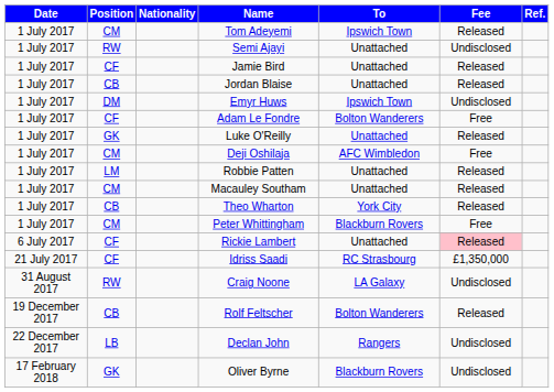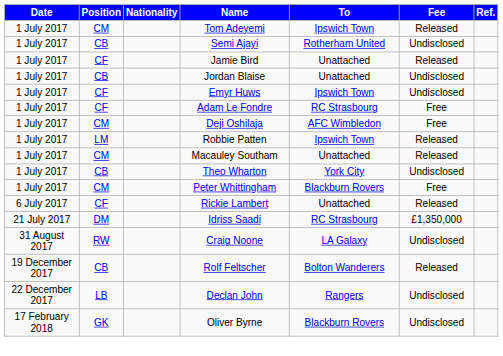 <table class="wikitable"  style="text-align:center; font-size:90%; ">
 <tr>
 <th style="background:#0000FF; color:white; width:100px;">Date</th>
 <th style="background:#0000FF; color:white; width:50px;">Position</th>
 <th style="background:#0000FF; color:white; width:50px;">Nationality</th>
 <th style="background:#0000FF; color:white; width:150px;">Name</th>
 <th style="background:#0000FF; color:white; width:150px;">To</th>
 <th style="background:#0000FF; color:white; width:100px;">Fee</th>
 <th style="background:#0000FF; color:white; width:25px;">Ref.</th>
 </tr>
 <tr>
 <td>1 July 2017</td>
 <td><a href='#'>CM</a></td>
 <td></td>
 <td><a href='#'>Tom Adeyemi</a></td>
 <td><a href='#'>Ipswich Town</a></td>
 <td>Released</td>
 <td></td>
 </tr>
 <tr>
 <td>1 July 2017</td>
-<td><a href='#'>RW</a></td>
+<td><a href='#'>CB</a></td>
 <td></td>
 <td><a href='#'>Semi Ajayi</a></td>
-<td>Unattached</td>
+<td><a href='#'>Rotherham United</a></td>
 <td>Undisclosed</td>
 <td></td>
 </tr>
 <tr>
 <td>1 July 2017</td>
 <td><a href='#'>CF</a></td>
 <td></td>
 <td>Jamie Bird</td>
 <td>Unattached</td>
 <td>Released</td>
 <td></td>
 </tr>
 <tr>
 <td>1 July 2017</td>
 <td><a href='#'>CB</a></td>
 <td></td>
 <td>Jordan Blaise</td>
 <td>Unattached</td>
-<td>Released</td>
+<td>Undisclosed</td>
 <td></td>
 </tr>
 <tr>
 <td>1 July 2017</td>
-<td><a href='#'>DM</a></td>
+<td><a href='#'>CF</a></td>
 <td></td>
 <td><a href='#'>Emyr Huws</a></td>
 <td><a href='#'>Ipswich Town</a></td>
 <td>Undisclosed</td>
 <td></td>
 </tr>
 <tr>
 <td>1 July 2017</td>
 <td><a href='#'>CF</a></td>
 <td></td>
 <td><a href='#'>Adam Le Fondre</a></td>
-<td><a href='#'>Bolton Wanderers</a></td>
+<td><a href='#'>RC Strasbourg</a></td>
 <td>Free</td>
-<td></td>
-</tr>
-<tr>
-<td>1 July 2017</td>
-<td><a href='#'>GK</a></td>
-<td></td>
-<td>Luke O'Reilly</td>
-<td><a href='#'>Unattached</a></td>
-<td>Released</td>
 <td></td>
 </tr>
 <tr>
 <td>1 July 2017</td>
 <td><a href='#'>CM</a></td>
 <td></td>
 <td><a href='#'>Deji Oshilaja</a></td>
 <td><a href='#'>AFC Wimbledon</a></td>
 <td>Free</td>
 <td></td>
 </tr>
 <tr>
 <td>1 July 2017</td>
 <td><a href='#'>LM</a></td>
 <td></td>
 <td>Robbie Patten</td>
-<td>Unattached</td>
+<td><a href='#'>Ipswich Town</a></td>
 <td>Released</td>
 <td></td>
 </tr>
 <tr>
 <td>1 July 2017</td>
 <td><a href='#'>CM</a></td>
 <td></td>
 <td>Macauley Southam</td>
 <td>Unattached</td>
 <td>Released</td>
 <td></td>
 </tr>
 <tr>
 <td>1 July 2017</td>
 <td><a href='#'>CB</a></td>
 <td></td>
 <td><a href='#'>Theo Wharton</a></td>
 <td><a href='#'>York City</a></td>
-<td>Released</td>
+<td>Undisclosed</td>
 <td></td>
 </tr>
 <tr>
 <td>1 July 2017</td>
 <td><a href='#'>CM</a></td>
 <td></td>
 <td><a href='#'>Peter Whittingham</a></td>
 <td><a href='#'>Blackburn Rovers</a></td>
 <td>Free</td>
 <td></td>
 </tr>
 <tr>
 <td>6 July 2017</td>
 <td><a href='#'>CF</a></td>
 <td></td>
 <td><a href='#'>Rickie Lambert</a></td>
 <td>Unattached</td>
-<td style="background: pink;">Released</td>
+<td>Released</td>
 <td></td>
 </tr>
 <tr>
 <td>21 July 2017</td>
-<td><a href='#'>CF</a></td>
+<td><a href='#'>DM</a></td>
 <td></td>
 <td><a href='#'>Idriss Saadi</a></td>
 <td><a href='#'>RC Strasbourg</a></td>
 <td>£1,350,000</td>
 <td></td>
 </tr>
 <tr>
 <td>31 August 2017</td>
 <td><a href='#'>RW</a></td>
 <td></td>
 <td><a href='#'>Craig Noone</a></td>
 <td><a href='#'>LA Galaxy</a></td>
 <td>Undisclosed</td>
 <td></td>
 </tr>
 <tr>
 <td>19 December 2017</td>
 <td><a href='#'>CB</a></td>
 <td></td>
 <td><a href='#'>Rolf Feltscher</a></td>
 <td><a href='#'>Bolton Wanderers</a></td>
 <td>Released</td>
 <td></td>
 </tr>
 <tr>
 <td>22 December 2017</td>
 <td><a href='#'>LB</a></td>
 <td></td>
 <td><a href='#'>Declan John</a></td>
 <td><a href='#'>Rangers</a></td>
 <td>Undisclosed</td>
 <td></td>
 </tr>
 <tr>
 <td>17 February 2018</td>
 <td><a href='#'>GK</a></td>
 <td></td>
 <td>Oliver Byrne</td>
 <td><a href='#'>Blackburn Rovers</a></td>
 <td>Undisclosed</td>
 <td></td>
 </tr>
 </table>
